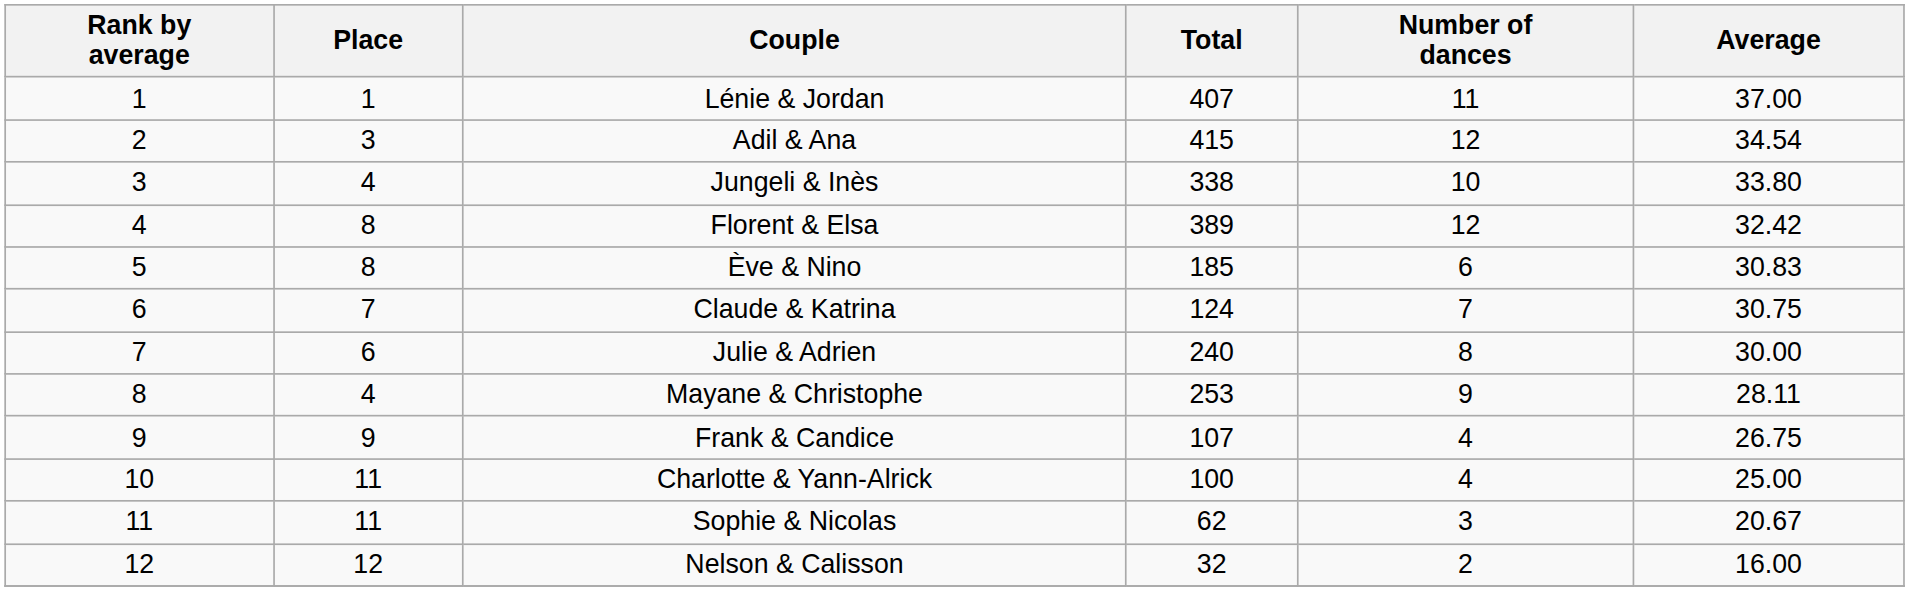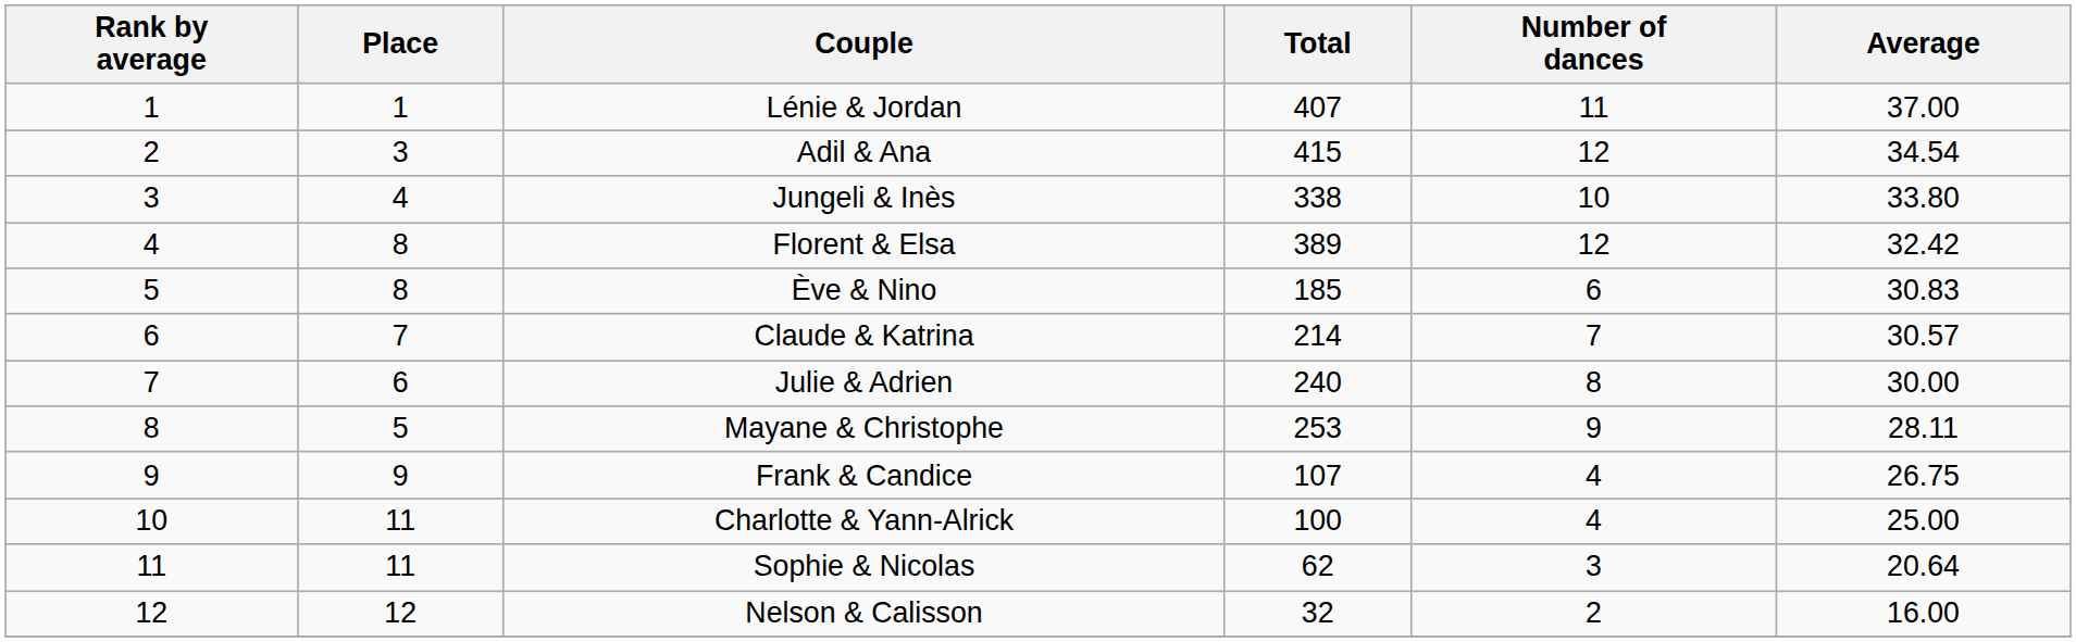 <table class="wikitable sortable" style="margin:auto; text-align:center; margin:5px; width:90%;">
 <tr>
 <th>Rank by<br>average</th>
 <th>Place</th>
 <th>Couple</th>
 <th>Total</th>
 <th>Number of<br> dances</th>
 <th>Average</th>
 </tr>
 <tr>
 <td>1</td>
 <td>1</td>
 <td>Lénie & Jordan</td>
 <td>407</td>
 <td>11</td>
 <td>37.00</td>
 </tr>
 <tr>
 <td>2</td>
 <td>3</td>
 <td>Adil & Ana</td>
 <td>415</td>
 <td>12</td>
 <td>34.54</td>
 </tr>
 <tr>
 <td>3</td>
 <td>4</td>
 <td>Jungeli & Inès</td>
 <td>338</td>
 <td>10</td>
 <td>33.80</td>
 </tr>
 <tr>
 <td>4</td>
 <td>8</td>
 <td>Florent & Elsa</td>
 <td>389</td>
 <td>12</td>
 <td>32.42</td>
 </tr>
 <tr>
 <td>5</td>
 <td>8</td>
 <td>Ève & Nino</td>
 <td>185</td>
 <td>6</td>
 <td>30.83</td>
 </tr>
 <tr>
 <td>6</td>
 <td>7</td>
 <td>Claude & Katrina</td>
-<td>124</td>
+<td>214</td>
 <td>7</td>
-<td>30.75</td>
+<td>30.57</td>
 </tr>
 <tr>
 <td>7</td>
 <td>6</td>
 <td>Julie & Adrien</td>
 <td>240</td>
 <td>8</td>
 <td>30.00</td>
 </tr>
 <tr>
 <td>8</td>
-<td>4</td>
+<td>5</td>
 <td>Mayane & Christophe</td>
 <td>253</td>
 <td>9</td>
 <td>28.11</td>
 </tr>
 <tr>
 <td>9</td>
 <td>9</td>
 <td>Frank & Candice</td>
 <td>107</td>
 <td>4</td>
 <td>26.75</td>
 </tr>
 <tr>
 <td>10</td>
 <td>11</td>
 <td>Charlotte & Yann-Alrick</td>
 <td>100</td>
 <td>4</td>
 <td>25.00</td>
 </tr>
 <tr>
 <td>11</td>
 <td>11</td>
 <td>Sophie & Nicolas</td>
 <td>62</td>
 <td>3</td>
-<td>20.67</td>
+<td>20.64</td>
 </tr>
 <tr>
 <td>12</td>
 <td>12</td>
 <td>Nelson & Calisson</td>
 <td>32</td>
 <td>2</td>
 <td>16.00</td>
 </tr>
 <tr>
 </tr>
 </table>
